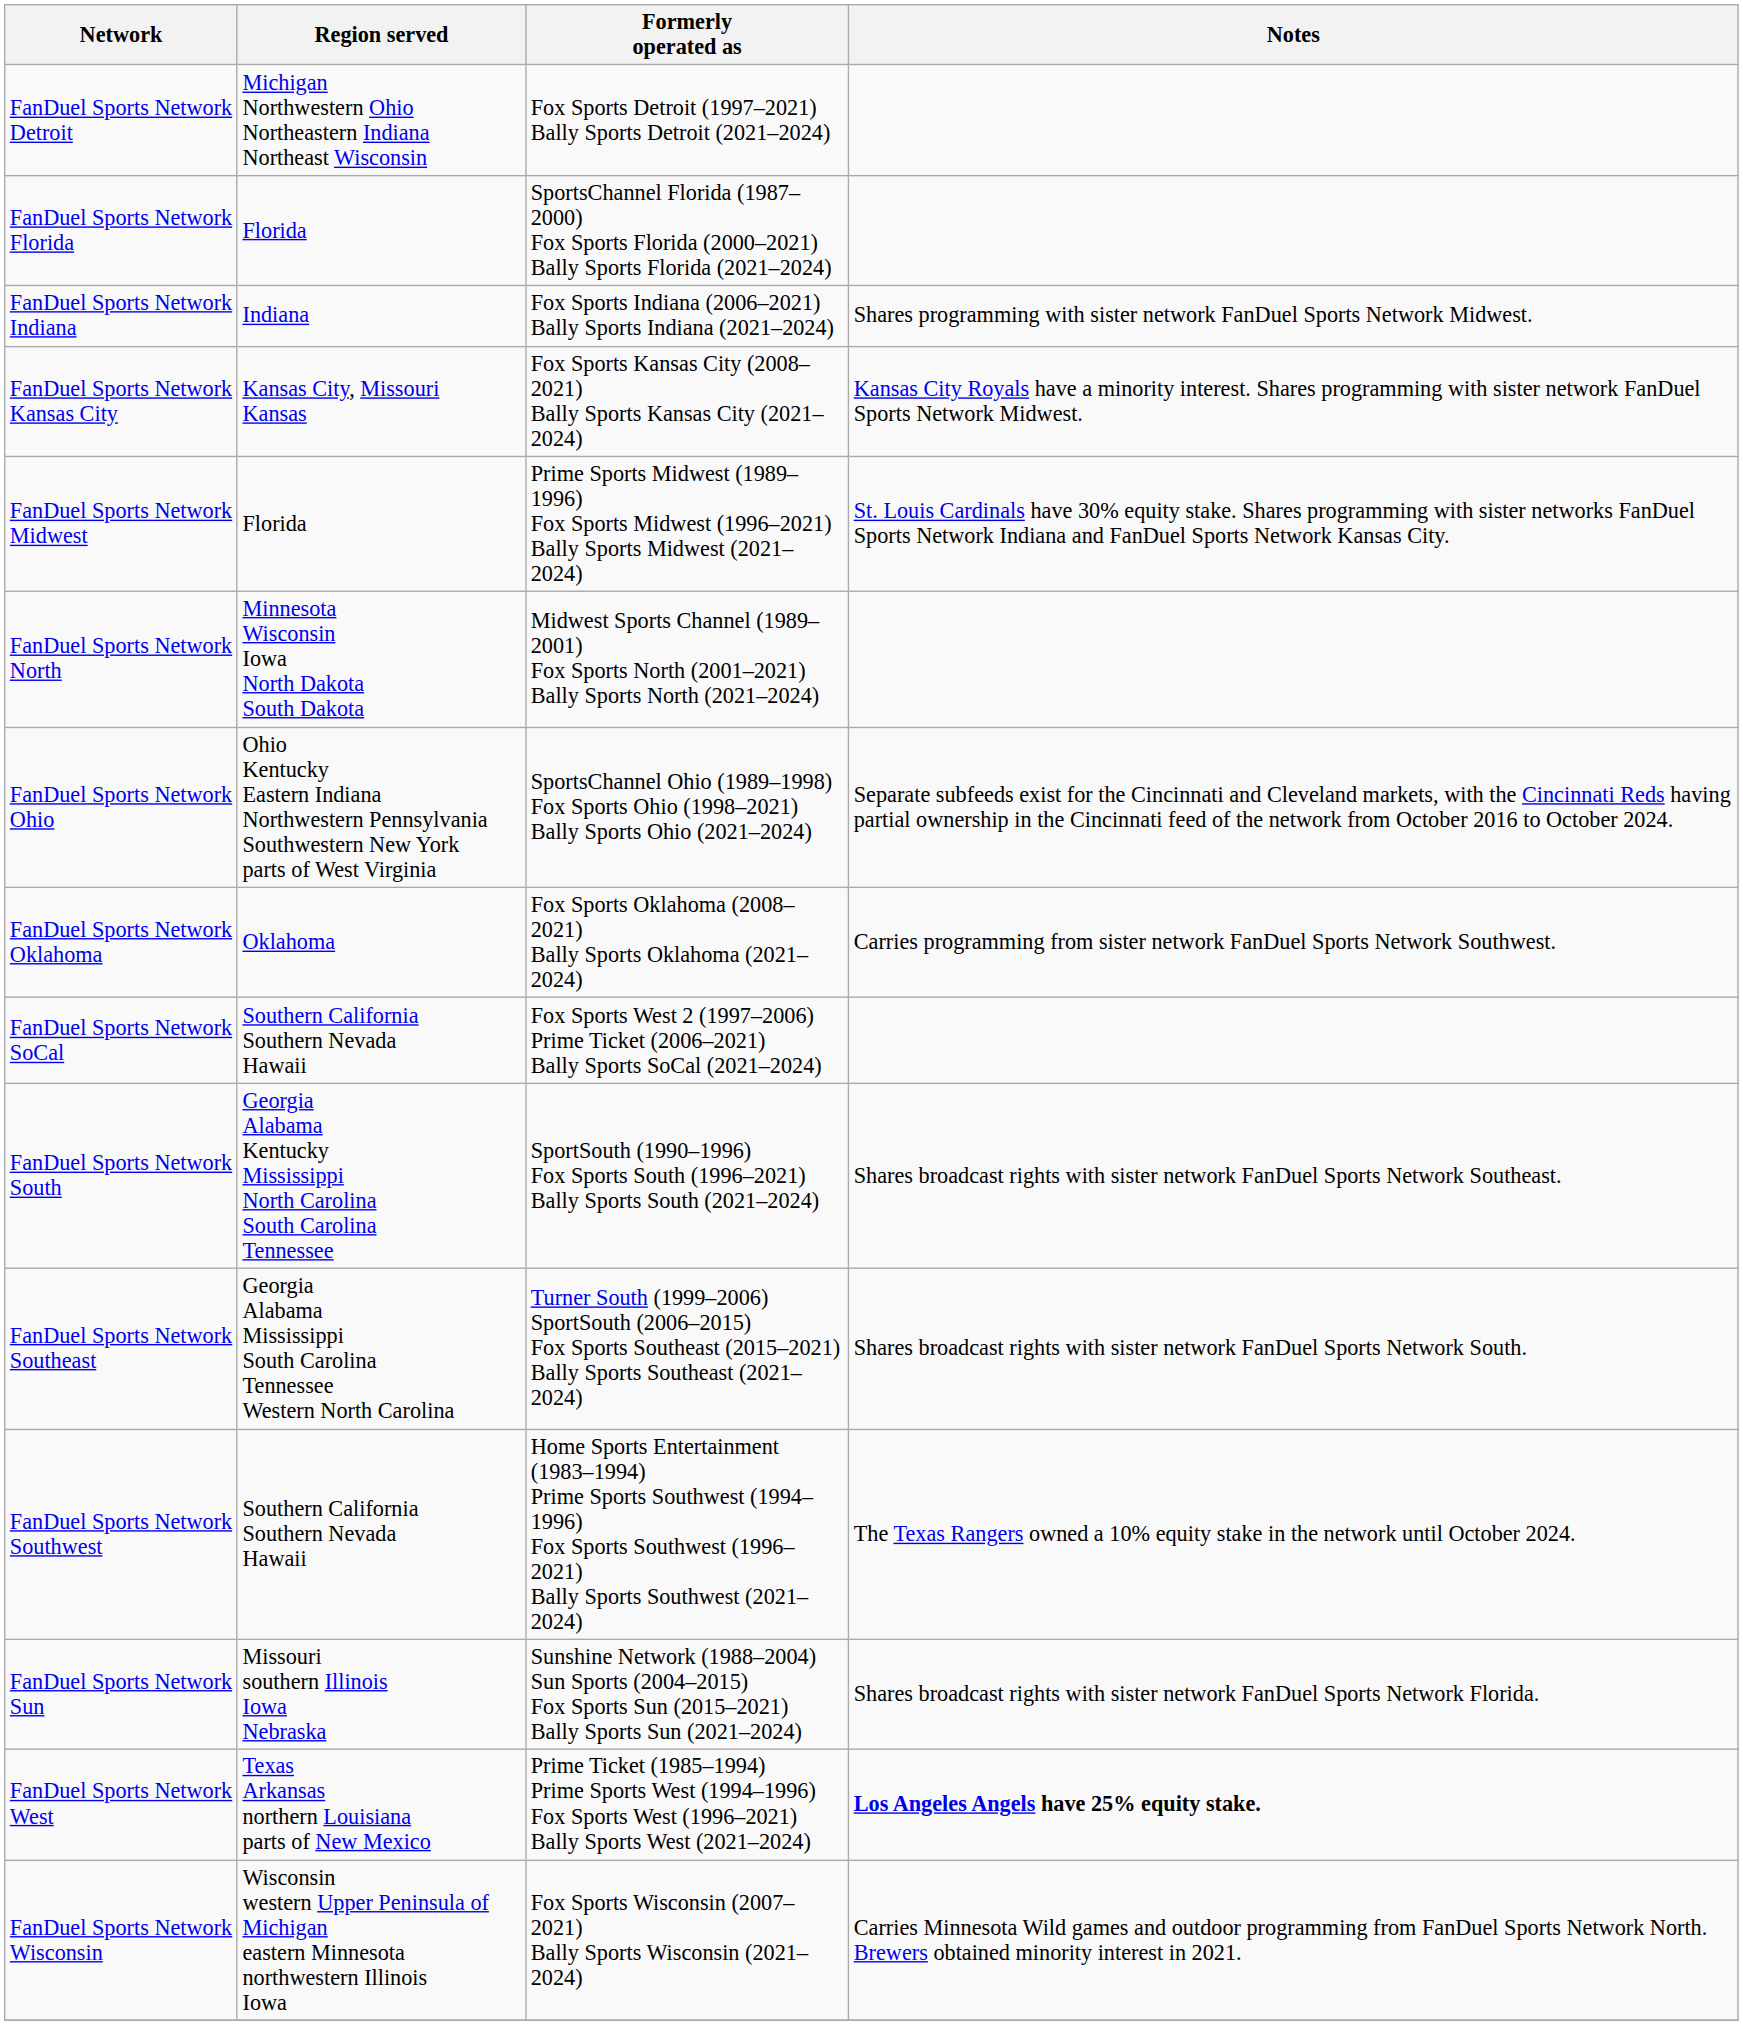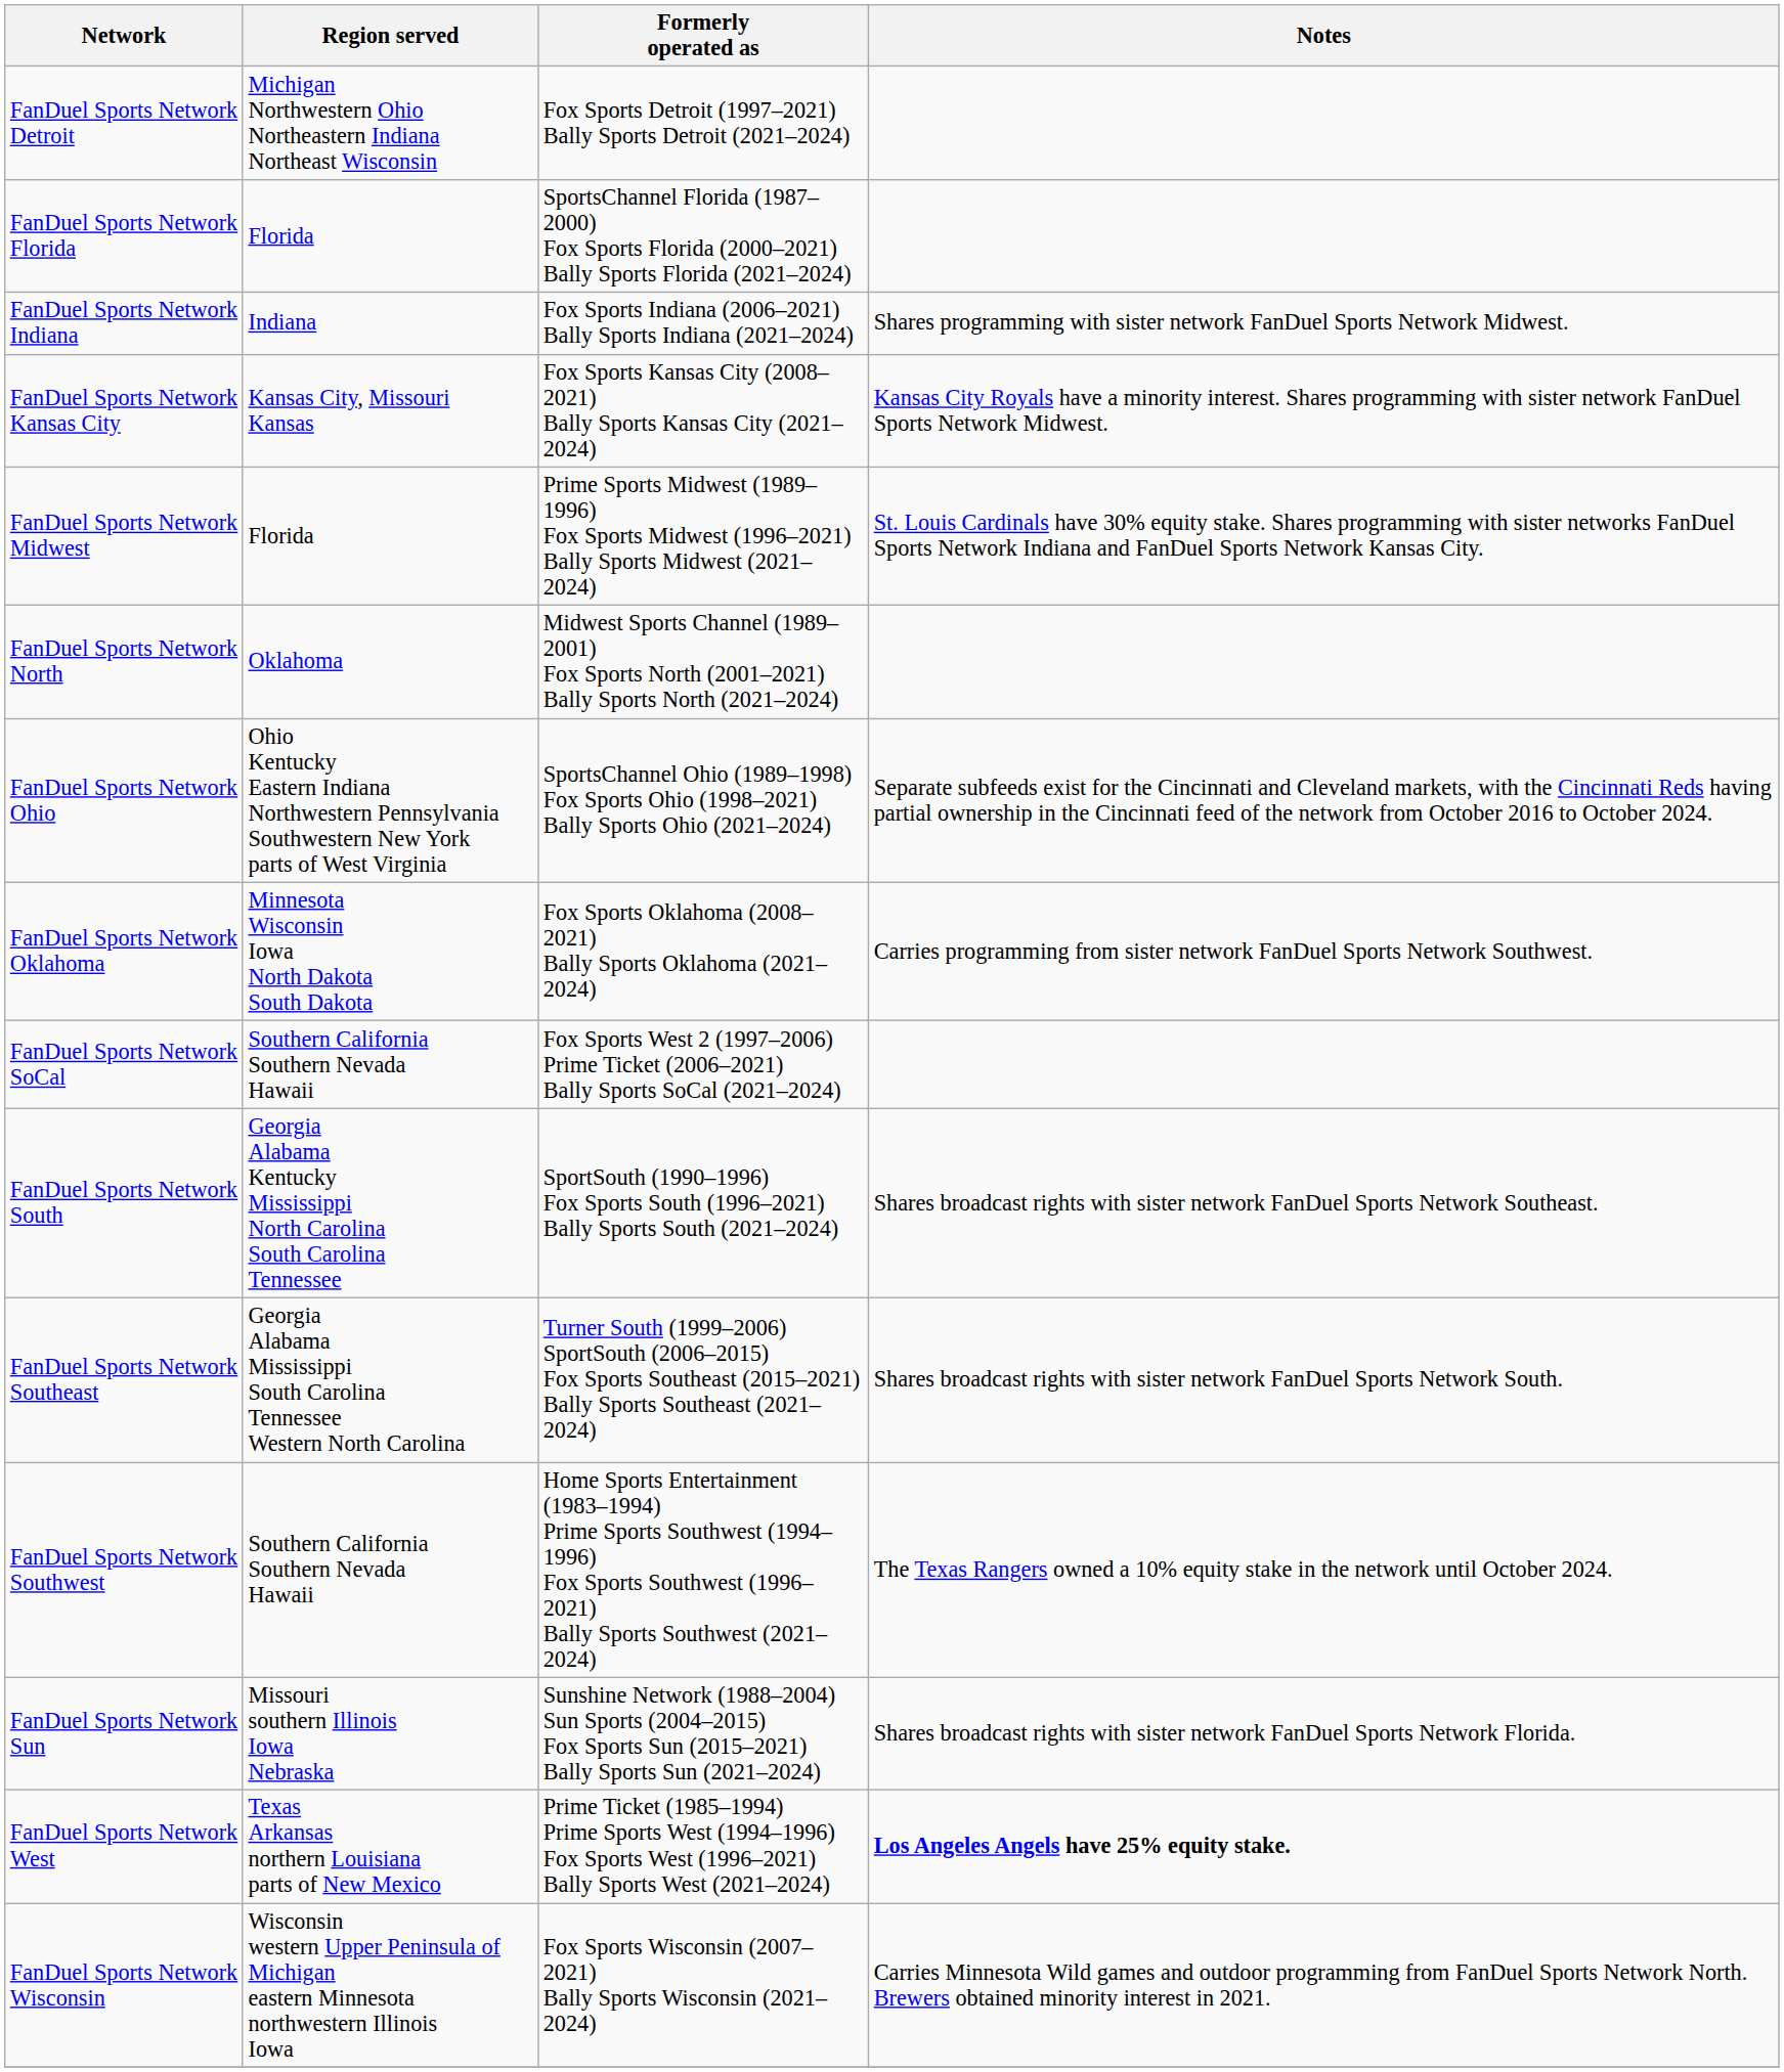 <table class="wikitable">
 <tr style="text-align:center;">
 <th style="width:160px;">Network</th>
 <th style="width:200px;">Region served</th>
 <th style="width:225px;">Formerly<br>operated as</th>
 <th>Notes</th>
 </tr>
 <tr>
 <td><a href='#'>FanDuel Sports Network Detroit</a></td>
 <td><a href='#'>Michigan</a><br>Northwestern <a href='#'>Ohio</a><br>Northeastern <a href='#'>Indiana</a><br>Northeast <a href='#'>Wisconsin</a></td>
 <td>Fox Sports Detroit (1997–2021)<br>Bally Sports Detroit (2021–2024)</td>
 <td></td>
 </tr>
 <tr>
 <td><a href='#'>FanDuel Sports Network Florida</a></td>
 <td><a href='#'>Florida</a></td>
 <td>SportsChannel Florida (1987–2000)<br>Fox Sports Florida (2000–2021)<br>Bally Sports Florida (2021–2024)</td>
 <td></td>
 </tr>
 <tr>
 <td><a href='#'>FanDuel Sports Network Indiana</a></td>
 <td><a href='#'>Indiana</a></td>
 <td>Fox Sports Indiana (2006–2021)<br>Bally Sports Indiana (2021–2024)</td>
 <td>Shares programming with sister network FanDuel Sports Network Midwest.</td>
 </tr>
 <tr>
 <td><a href='#'>FanDuel Sports Network Kansas City</a></td>
 <td><a href='#'>Kansas City</a>, <a href='#'>Missouri</a><br><a href='#'>Kansas</a></td>
 <td>Fox Sports Kansas City (2008–2021)<br>Bally Sports Kansas City (2021–2024)</td>
 <td><a href='#'>Kansas City Royals</a> have a minority interest. Shares programming with sister network FanDuel Sports Network Midwest.</td>
 </tr>
 <tr>
 <td><a href='#'>FanDuel Sports Network Midwest</a></td>
 <td>Florida</td>
 <td>Prime Sports Midwest (1989–1996)<br>Fox Sports Midwest (1996–2021)<br>Bally Sports Midwest (2021–2024)</td>
 <td><a href='#'>St. Louis Cardinals</a> have 30% equity stake. Shares programming with sister networks FanDuel Sports Network Indiana and FanDuel Sports Network Kansas City.</td>
 </tr>
 <tr>
 <td><a href='#'>FanDuel Sports Network North</a></td>
-<td><a href='#'>Minnesota</a><br><a href='#'>Wisconsin</a><br>Iowa<br><a href='#'>North Dakota</a><br><a href='#'>South Dakota</a></td>
+<td><a href='#'>Oklahoma</a></td>
 <td>Midwest Sports Channel (1989–2001)<br>Fox Sports North (2001–2021)<br>Bally Sports North (2021–2024)</td>
 <td></td>
 </tr>
 <tr>
 <td><a href='#'>FanDuel Sports Network Ohio</a></td>
 <td>Ohio<br>Kentucky<br>Eastern Indiana<br>Northwestern Pennsylvania<br>Southwestern New York<br>parts of West Virginia</td>
 <td>SportsChannel Ohio (1989–1998)<br>Fox Sports Ohio (1998–2021)<br>Bally Sports Ohio (2021–2024)</td>
 <td>Separate subfeeds exist for the Cincinnati and Cleveland markets, with the <a href='#'>Cincinnati Reds</a> having partial ownership in the Cincinnati feed of the network from October 2016 to October 2024.</td>
 </tr>
 <tr>
 <td><a href='#'>FanDuel Sports Network Oklahoma</a></td>
-<td><a href='#'>Oklahoma</a></td>
+<td><a href='#'>Minnesota</a><br><a href='#'>Wisconsin</a><br>Iowa<br><a href='#'>North Dakota</a><br><a href='#'>South Dakota</a></td>
 <td>Fox Sports Oklahoma (2008–2021)<br>Bally Sports Oklahoma (2021–2024)</td>
 <td>Carries programming from sister network FanDuel Sports Network Southwest.</td>
 </tr>
 <tr>
 <td><a href='#'>FanDuel Sports Network SoCal</a></td>
 <td><a href='#'>Southern California</a><br>Southern Nevada<br>Hawaii</td>
 <td>Fox Sports West 2 (1997–2006)<br>Prime Ticket (2006–2021)<br>Bally Sports SoCal (2021–2024)</td>
 </tr>
 <tr>
 <td><a href='#'>FanDuel Sports Network South</a></td>
 <td><a href='#'>Georgia</a><br><a href='#'>Alabama</a><br>Kentucky<br><a href='#'>Mississippi</a><br><a href='#'>North Carolina</a><br><a href='#'>South Carolina</a><br><a href='#'>Tennessee</a></td>
 <td>SportSouth (1990–1996)<br>Fox Sports South (1996–2021)<br>Bally Sports South (2021–2024)</td>
 <td>Shares broadcast rights with sister network FanDuel Sports Network Southeast.</td>
 </tr>
 <tr>
 <td><a href='#'>FanDuel Sports Network Southeast</a></td>
 <td>Georgia<br>Alabama<br>Mississippi<br>South Carolina<br>Tennessee<br>Western North Carolina</td>
 <td><a href='#'>Turner South</a> (1999–2006)<br>SportSouth (2006–2015)<br>Fox Sports Southeast (2015–2021)<br>Bally Sports Southeast (2021–2024)</td>
 <td>Shares broadcast rights with sister network FanDuel Sports Network South.</td>
 </tr>
 <tr>
 <td><a href='#'>FanDuel Sports Network Southwest</a></td>
 <td>Southern California<br>Southern Nevada<br>Hawaii</td>
 <td>Home Sports Entertainment (1983–1994)<br>Prime Sports Southwest (1994–1996)<br>Fox Sports Southwest (1996–2021)<br>Bally Sports Southwest (2021–2024)</td>
 <td>The <a href='#'>Texas Rangers</a> owned a 10% equity stake in the network until October 2024.</td>
 </tr>
 <tr>
 <td><a href='#'>FanDuel Sports Network Sun</a></td>
 <td>Missouri<br>southern <a href='#'>Illinois</a><br><a href='#'>Iowa</a><br><a href='#'>Nebraska</a></td>
 <td>Sunshine Network (1988–2004)<br>Sun Sports (2004–2015)<br>Fox Sports Sun (2015–2021)<br>Bally Sports Sun (2021–2024)</td>
 <td>Shares broadcast rights with sister network FanDuel Sports Network Florida.</td>
 </tr>
 <tr>
 <td><a href='#'>FanDuel Sports Network West</a></td>
 <td><a href='#'>Texas</a><br><a href='#'>Arkansas</a><br>northern <a href='#'>Louisiana</a><br>parts of <a href='#'>New Mexico</a></td>
 <td>Prime Ticket (1985–1994)<br>Prime Sports West (1994–1996)<br>Fox Sports West (1996–2021)<br>Bally Sports West (2021–2024)</td>
 <td><strong><a href='#'>Los Angeles Angels</a> have 25% equity stake.</strong></td>
 </tr>
 <tr>
 <td><a href='#'>FanDuel Sports Network Wisconsin</a></td>
 <td>Wisconsin<br>western <a href='#'>Upper Peninsula of Michigan</a><br>eastern Minnesota<br>northwestern Illinois<br>Iowa</td>
 <td>Fox Sports Wisconsin (2007–2021)<br>Bally Sports Wisconsin (2021–2024)</td>
 <td>Carries Minnesota Wild games and outdoor programming from FanDuel Sports Network North. <a href='#'>Brewers</a> obtained minority interest in 2021.</td>
 </tr>
 <tr>
 </tr>
 </table>
